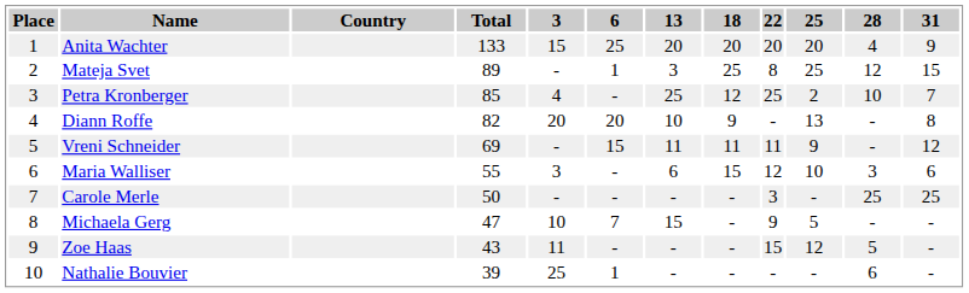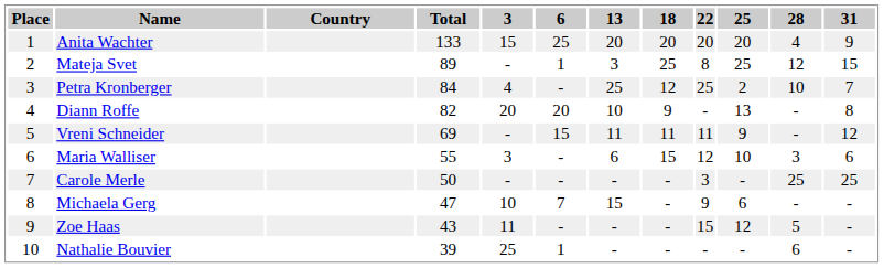 <table border="0" style="border: 1px solid #999; background-color:#FFFFFF; text-align:center; font-size:86%; line-height:15px;">
 <tr align="center" bgcolor="#CCCCCC">
 <th width=35>Place</th>
 <th width=170>Name</th>
 <th width=120>Country</th>
 <th width=50>Total</th>
 <th width=40>3</th>
 <th width=40>6</th>
 <th width=40>13</th>
 <th width=40>18</th>
 <th>22</th>
 <th width=40>25</th>
 <th width=40>28</th>
 <th width=40>31</th>
 </tr>
 <tr bgcolor="#EFEFEF">
 <td>1</td>
 <td align="left"><a href='#'>Anita Wachter</a></td>
 <td align="left"></td>
 <td>133</td>
 <td>15</td>
 <td>25</td>
 <td>20</td>
 <td>20</td>
 <td>20</td>
 <td>20</td>
 <td>4</td>
 <td>9</td>
 </tr>
 <tr>
 <td>2</td>
 <td align="left"><a href='#'>Mateja Svet</a></td>
 <td align="left"></td>
 <td>89</td>
 <td>-</td>
 <td>1</td>
 <td>3</td>
 <td>25</td>
 <td>8</td>
 <td>25</td>
 <td>12</td>
 <td>15</td>
 </tr>
 <tr bgcolor="#EFEFEF">
 <td>3</td>
 <td align="left"><a href='#'>Petra Kronberger</a></td>
 <td align="left"></td>
-<td>85</td>
+<td>84</td>
 <td>4</td>
 <td>-</td>
 <td>25</td>
 <td>12</td>
 <td>25</td>
 <td>2</td>
 <td>10</td>
 <td>7</td>
 </tr>
 <tr>
 <td>4</td>
 <td align="left"><a href='#'>Diann Roffe</a></td>
 <td align="left"></td>
 <td>82</td>
 <td>20</td>
 <td>20</td>
 <td>10</td>
 <td>9</td>
 <td>-</td>
 <td>13</td>
 <td>-</td>
 <td>8</td>
 </tr>
 <tr bgcolor="#EFEFEF">
 <td>5</td>
 <td align="left"><a href='#'>Vreni Schneider</a></td>
 <td align="left"></td>
 <td>69</td>
 <td>-</td>
 <td>15</td>
 <td>11</td>
 <td>11</td>
 <td>11</td>
 <td>9</td>
 <td>-</td>
 <td>12</td>
 </tr>
 <tr>
 <td>6</td>
 <td align="left"><a href='#'>Maria Walliser</a></td>
 <td align="left"></td>
 <td>55</td>
 <td>3</td>
 <td>-</td>
 <td>6</td>
 <td>15</td>
 <td>12</td>
 <td>10</td>
 <td>3</td>
 <td>6</td>
 </tr>
 <tr bgcolor="#EFEFEF">
 <td>7</td>
 <td align="left"><a href='#'>Carole Merle</a></td>
 <td align="left"></td>
 <td>50</td>
 <td>-</td>
 <td>-</td>
 <td>-</td>
 <td>-</td>
 <td>3</td>
 <td>-</td>
 <td>25</td>
 <td>25</td>
 </tr>
 <tr>
 <td>8</td>
 <td align="left"><a href='#'>Michaela Gerg</a></td>
 <td align="left"></td>
 <td>47</td>
 <td>10</td>
 <td>7</td>
 <td>15</td>
 <td>-</td>
 <td>9</td>
-<td>5</td>
+<td>6</td>
 <td>-</td>
 <td>-</td>
 </tr>
 <tr bgcolor="#EFEFEF">
 <td>9</td>
 <td align="left"><a href='#'>Zoe Haas</a></td>
 <td align="left"></td>
 <td>43</td>
 <td>11</td>
 <td>-</td>
 <td>-</td>
 <td>-</td>
 <td>15</td>
 <td>12</td>
 <td>5</td>
 <td>-</td>
 </tr>
 <tr>
 <td>10</td>
 <td align="left"><a href='#'>Nathalie Bouvier</a></td>
 <td align="left"></td>
 <td>39</td>
 <td>25</td>
 <td>1</td>
 <td>-</td>
 <td>-</td>
 <td>-</td>
 <td>-</td>
 <td>6</td>
 <td>-</td>
 </tr>
 </table>
